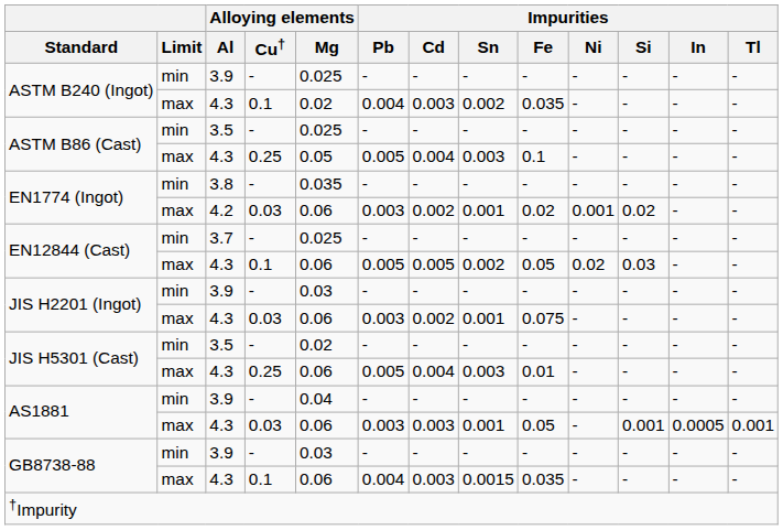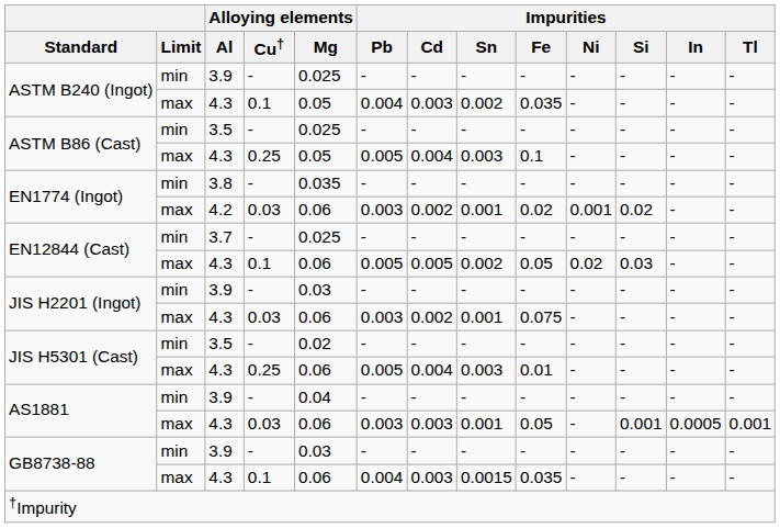 <table class="wikitable">
 <tr>
 <th colspan=2></th>
 <th colspan=3>Alloying elements</th>
 <th colspan=8>Impurities</th>
 </tr>
 <tr>
 <th>Standard</th>
 <th>Limit</th>
 <th>Al</th>
 <th>Cu<sup>†</sup></th>
 <th>Mg</th>
 <th>Pb</th>
 <th>Cd</th>
 <th>Sn</th>
 <th>Fe</th>
 <th>Ni</th>
 <th>Si</th>
 <th>In</th>
 <th>Tl</th>
 </tr>
 <tr>
 <td rowspan=2>ASTM B240 (Ingot)</td>
 <td>min</td>
 <td>3.9</td>
 <td>-</td>
 <td>0.025</td>
 <td>-</td>
 <td>-</td>
 <td>-</td>
 <td>-</td>
 <td>-</td>
 <td>-</td>
 <td>-</td>
 <td>-</td>
 </tr>
 <tr>
 <td>max</td>
 <td>4.3</td>
 <td>0.1</td>
-<td>0.02</td>
+<td>0.05</td>
 <td>0.004</td>
 <td>0.003</td>
 <td>0.002</td>
 <td>0.035</td>
 <td>-</td>
 <td>-</td>
 <td>-</td>
 <td>-</td>
 </tr>
 <tr>
 <td rowspan=2>ASTM B86 (Cast)</td>
 <td>min</td>
 <td>3.5</td>
 <td>-</td>
 <td>0.025</td>
 <td>-</td>
 <td>-</td>
 <td>-</td>
 <td>-</td>
 <td>-</td>
 <td>-</td>
 <td>-</td>
 <td>-</td>
 </tr>
 <tr>
 <td>max</td>
 <td>4.3</td>
 <td>0.25</td>
 <td>0.05</td>
 <td>0.005</td>
 <td>0.004</td>
 <td>0.003</td>
 <td>0.1</td>
 <td>-</td>
 <td>-</td>
 <td>-</td>
 <td>-</td>
 </tr>
 <tr>
 <td rowspan=2>EN1774 (Ingot)</td>
 <td>min</td>
 <td>3.8</td>
 <td>-</td>
 <td>0.035</td>
 <td>-</td>
 <td>-</td>
 <td>-</td>
 <td>-</td>
 <td>-</td>
 <td>-</td>
 <td>-</td>
 <td>-</td>
 </tr>
 <tr>
 <td>max</td>
 <td>4.2</td>
 <td>0.03</td>
 <td>0.06</td>
 <td>0.003</td>
 <td>0.002</td>
 <td>0.001</td>
 <td>0.02</td>
 <td>0.001</td>
 <td>0.02</td>
 <td>-</td>
 <td>-</td>
 </tr>
 <tr>
 <td rowspan=2>EN12844 (Cast)</td>
 <td>min</td>
 <td>3.7</td>
 <td>-</td>
 <td>0.025</td>
 <td>-</td>
 <td>-</td>
 <td>-</td>
 <td>-</td>
 <td>-</td>
 <td>-</td>
 <td>-</td>
 <td>-</td>
 </tr>
 <tr>
 <td>max</td>
 <td>4.3</td>
 <td>0.1</td>
 <td>0.06</td>
 <td>0.005</td>
 <td>0.005</td>
 <td>0.002</td>
 <td>0.05</td>
 <td>0.02</td>
 <td>0.03</td>
 <td>-</td>
 <td>-</td>
 </tr>
 <tr>
 <td rowspan=2>JIS H2201 (Ingot)</td>
 <td>min</td>
 <td>3.9</td>
 <td>-</td>
 <td>0.03</td>
 <td>-</td>
 <td>-</td>
 <td>-</td>
 <td>-</td>
 <td>-</td>
 <td>-</td>
 <td>-</td>
 <td>-</td>
 </tr>
 <tr>
 <td>max</td>
 <td>4.3</td>
 <td>0.03</td>
 <td>0.06</td>
 <td>0.003</td>
 <td>0.002</td>
 <td>0.001</td>
 <td>0.075</td>
 <td>-</td>
 <td>-</td>
 <td>-</td>
 <td>-</td>
 </tr>
 <tr>
 <td rowspan=2>JIS H5301 (Cast)</td>
 <td>min</td>
 <td>3.5</td>
 <td>-</td>
 <td>0.02</td>
 <td>-</td>
 <td>-</td>
 <td>-</td>
 <td>-</td>
 <td>-</td>
 <td>-</td>
 <td>-</td>
 <td>-</td>
 </tr>
 <tr>
 <td>max</td>
 <td>4.3</td>
 <td>0.25</td>
 <td>0.06</td>
 <td>0.005</td>
 <td>0.004</td>
 <td>0.003</td>
 <td>0.01</td>
 <td>-</td>
 <td>-</td>
 <td>-</td>
 <td>-</td>
 </tr>
 <tr>
 <td rowspan=2>AS1881</td>
 <td>min</td>
 <td>3.9</td>
 <td>-</td>
 <td>0.04</td>
 <td>-</td>
 <td>-</td>
 <td>-</td>
 <td>-</td>
 <td>-</td>
 <td>-</td>
 <td>-</td>
 <td>-</td>
 </tr>
 <tr>
 <td>max</td>
 <td>4.3</td>
 <td>0.03</td>
 <td>0.06</td>
 <td>0.003</td>
 <td>0.003</td>
 <td>0.001</td>
 <td>0.05</td>
 <td>-</td>
 <td>0.001</td>
 <td>0.0005</td>
 <td>0.001</td>
 </tr>
 <tr>
 <td rowspan=2>GB8738-88</td>
 <td>min</td>
 <td>3.9</td>
 <td>-</td>
 <td>0.03</td>
 <td>-</td>
 <td>-</td>
 <td>-</td>
 <td>-</td>
 <td>-</td>
 <td>-</td>
 <td>-</td>
 <td>-</td>
 </tr>
 <tr>
 <td>max</td>
 <td>4.3</td>
 <td>0.1</td>
 <td>0.06</td>
 <td>0.004</td>
 <td>0.003</td>
 <td>0.0015</td>
 <td>0.035</td>
 <td>-</td>
 <td>-</td>
 <td>-</td>
 <td>-</td>
 </tr>
 <tr>
 <td colspan=13><sup>†</sup>Impurity</td>
 </tr>
 </table>
